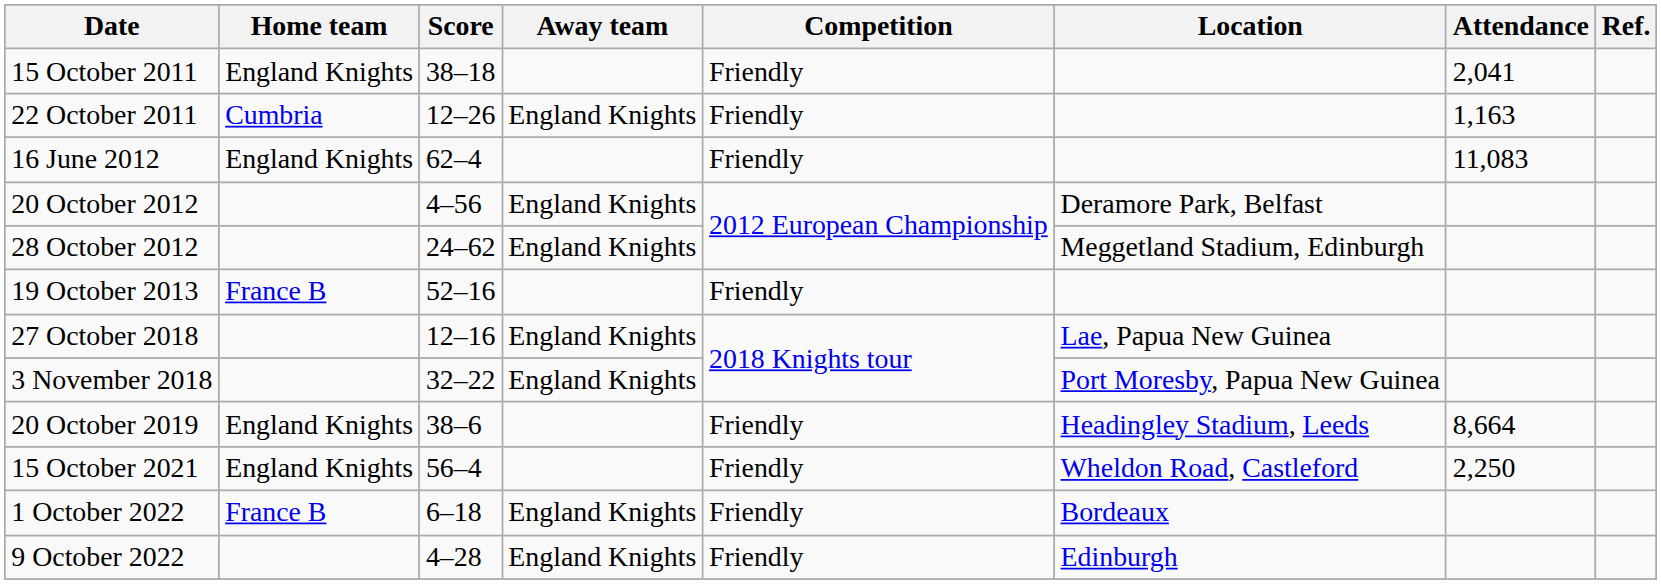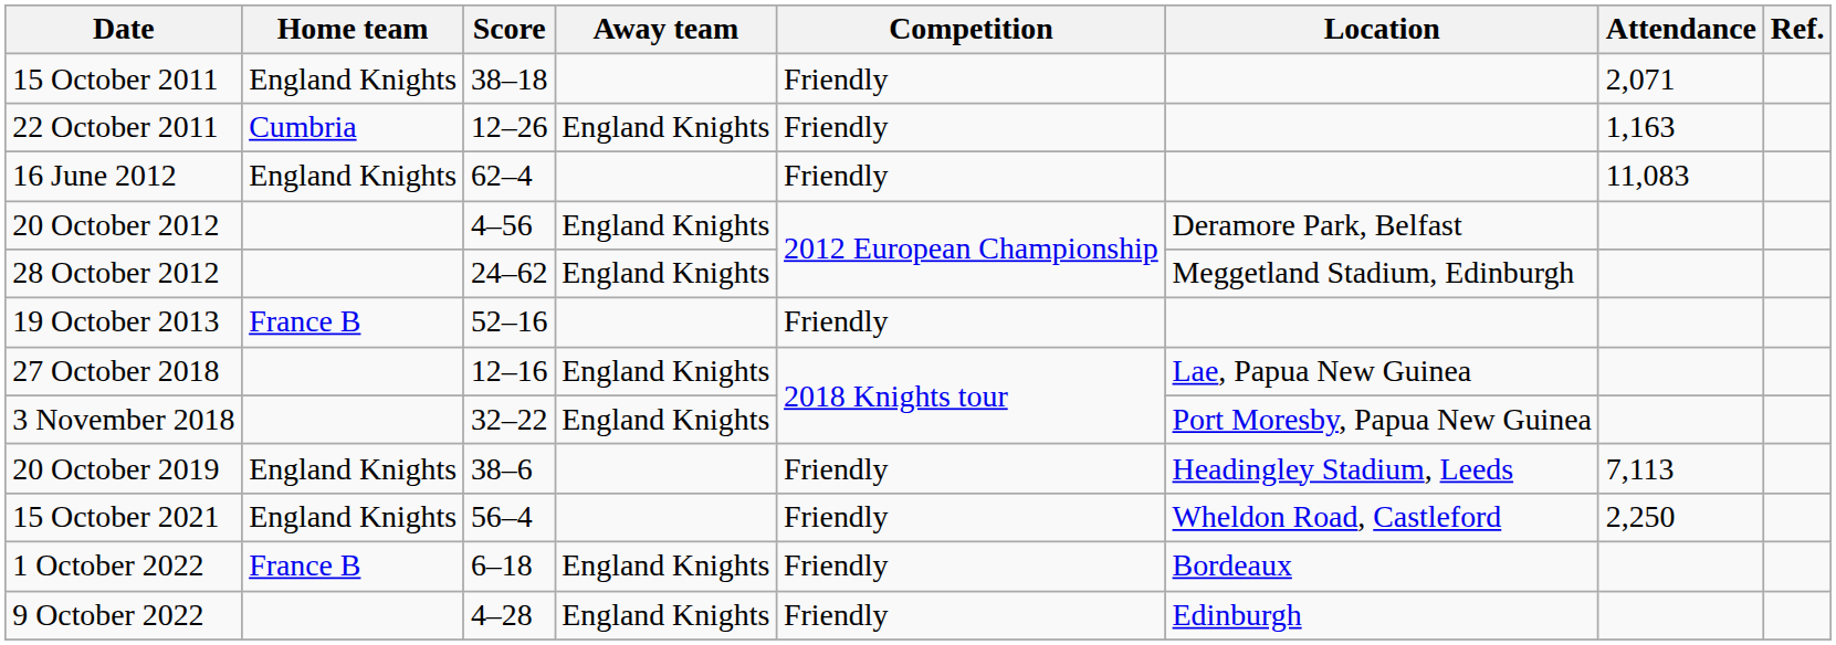 <table class="wikitable">
 <tr>
 <th>Date</th>
 <th>Home team</th>
 <th>Score</th>
 <th>Away team</th>
 <th>Competition</th>
 <th>Location</th>
 <th>Attendance</th>
 <th>Ref.</th>
 </tr>
 <tr>
 <td>15 October 2011</td>
 <td> England Knights</td>
 <td>38–18</td>
 <td></td>
 <td>Friendly</td>
 <td></td>
-<td>2,041</td>
+<td>2,071</td>
 <td></td>
 </tr>
 <tr>
 <td>22 October 2011</td>
 <td> <a href='#'>Cumbria</a></td>
 <td>12–26</td>
 <td> England Knights</td>
 <td>Friendly</td>
 <td></td>
 <td>1,163</td>
 <td></td>
 </tr>
 <tr>
 <td>16 June 2012</td>
 <td> England Knights</td>
 <td>62–4</td>
 <td></td>
 <td>Friendly</td>
 <td></td>
 <td>11,083</td>
 <td></td>
 </tr>
 <tr>
 <td>20 October 2012</td>
 <td></td>
 <td>4–56</td>
 <td> England Knights</td>
 <td rowspan=2><a href='#'>2012 European Championship</a></td>
 <td>Deramore Park, Belfast</td>
 <td></td>
 <td></td>
 </tr>
 <tr>
 <td>28 October 2012</td>
 <td></td>
 <td>24–62</td>
 <td> England Knights</td>
 <td>Meggetland Stadium, Edinburgh</td>
 <td></td>
 <td></td>
 </tr>
 <tr>
 <td>19 October 2013</td>
 <td> <a href='#'>France B</a></td>
 <td>52–16</td>
 <td></td>
 <td>Friendly</td>
 <td></td>
 <td></td>
 <td></td>
 </tr>
 <tr id="2018 Knights tour">
 <td>27 October 2018</td>
 <td></td>
 <td>12–16</td>
 <td> England Knights</td>
 <td rowspan=2><a href='#'>2018 Knights tour</a></td>
 <td><a href='#'>Lae</a>, Papua New Guinea</td>
 <td></td>
 <td></td>
 </tr>
 <tr>
 <td>3 November 2018</td>
 <td></td>
 <td>32–22</td>
 <td> England Knights</td>
 <td><a href='#'>Port Moresby</a>, Papua New Guinea</td>
 <td></td>
 <td></td>
 </tr>
 <tr>
 <td>20 October 2019</td>
 <td> England Knights</td>
 <td>38–6</td>
 <td></td>
 <td>Friendly</td>
 <td><a href='#'>Headingley Stadium</a>, <a href='#'>Leeds</a></td>
-<td>8,664</td>
+<td>7,113</td>
 <td></td>
 </tr>
 <tr>
 <td>15 October 2021</td>
 <td> England Knights</td>
 <td>56–4</td>
 <td></td>
 <td>Friendly</td>
 <td><a href='#'>Wheldon Road</a>, <a href='#'>Castleford</a></td>
 <td>2,250</td>
 <td></td>
 </tr>
 <tr>
 <td>1 October 2022</td>
 <td> <a href='#'>France B</a></td>
 <td>6–18</td>
 <td> England Knights</td>
 <td>Friendly</td>
 <td><a href='#'>Bordeaux</a></td>
 <td></td>
 <td></td>
 </tr>
 <tr>
 <td>9 October 2022</td>
 <td></td>
 <td>4–28</td>
 <td> England Knights</td>
 <td>Friendly</td>
 <td><a href='#'>Edinburgh</a></td>
 <td></td>
 <td></td>
 </tr>
 </table>
